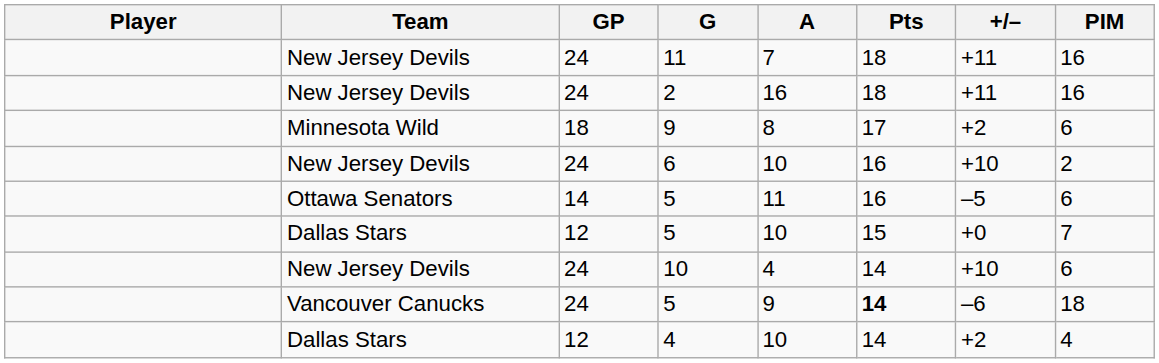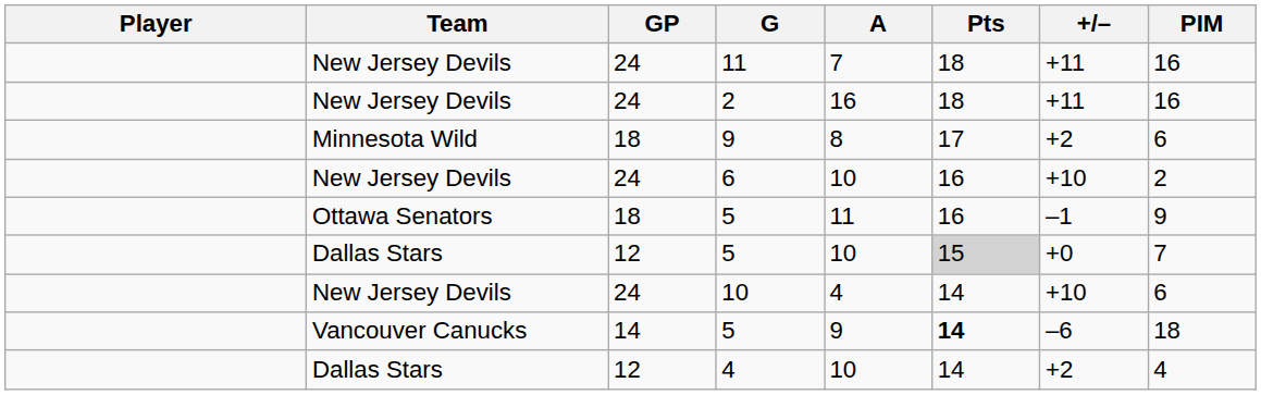 <table class="wikitable sortable">
 <tr>
 <th style="width:12em">Player</th>
 <th style="width:12em">Team</th>
 <th style="width:4em">GP</th>
 <th style="width:4em">G</th>
 <th style="width:4em">A</th>
 <th style="width:4em">Pts</th>
 <th style="width:4em">+/–</th>
 <th style="width:4em">PIM</th>
 </tr>
 <tr>
 <td></td>
 <td>New Jersey Devils</td>
 <td>24</td>
 <td>11</td>
 <td>7</td>
 <td>18</td>
 <td>+11</td>
 <td>16</td>
 </tr>
 <tr>
 <td></td>
 <td>New Jersey Devils</td>
 <td>24</td>
 <td>2</td>
 <td>16</td>
 <td>18</td>
 <td>+11</td>
 <td>16</td>
 </tr>
 <tr>
 <td></td>
 <td>Minnesota Wild</td>
 <td>18</td>
 <td>9</td>
 <td>8</td>
 <td>17</td>
 <td>+2</td>
 <td>6</td>
 </tr>
 <tr>
 <td></td>
 <td>New Jersey Devils</td>
 <td>24</td>
 <td>6</td>
 <td>10</td>
 <td>16</td>
 <td>+10</td>
 <td>2</td>
 </tr>
 <tr>
 <td></td>
 <td>Ottawa Senators</td>
-<td>14</td>
+<td>18</td>
 <td>5</td>
 <td>11</td>
 <td>16</td>
-<td>–5</td>
-<td>6</td>
+<td>–1</td>
+<td>9</td>
 </tr>
 <tr>
 <td></td>
 <td>Dallas Stars</td>
 <td>12</td>
 <td>5</td>
 <td>10</td>
-<td>15</td>
+<td style="background: lightgrey;">15</td>
 <td>+0</td>
 <td>7</td>
 </tr>
 <tr>
 <td></td>
 <td>New Jersey Devils</td>
 <td>24</td>
 <td>10</td>
 <td>4</td>
 <td>14</td>
 <td>+10</td>
 <td>6</td>
 </tr>
 <tr>
 <td></td>
 <td>Vancouver Canucks</td>
-<td>24</td>
+<td>14</td>
 <td>5</td>
 <td>9</td>
 <td><strong>14</strong></td>
 <td>–6</td>
 <td>18</td>
 </tr>
 <tr>
 <td></td>
 <td>Dallas Stars</td>
 <td>12</td>
 <td>4</td>
 <td>10</td>
 <td>14</td>
 <td>+2</td>
 <td>4</td>
 </tr>
 </table>
